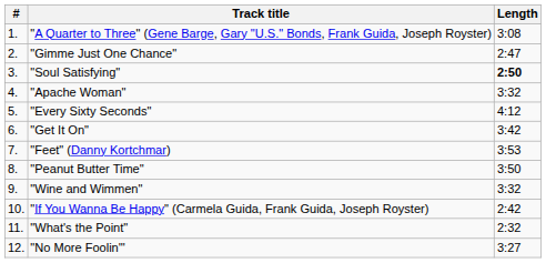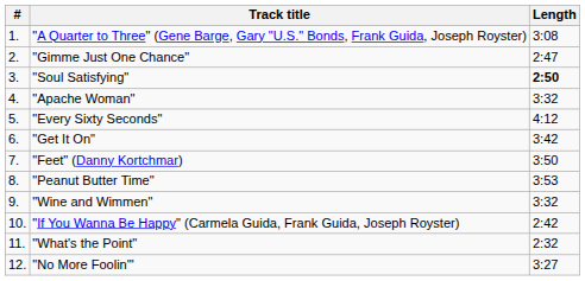 <table class="wikitable">
 <tr>
 <th align="center">#</th>
 <th align="center">Track title</th>
 <th align="center"><strong>Length</strong></th>
 </tr>
 <tr>
 <td>1.</td>
 <td>"<a href='#'>A Quarter to Three</a>" (<a href='#'>Gene Barge</a>, <a href='#'>Gary "U.S." Bonds</a>, <a href='#'>Frank Guida</a>, Joseph Royster)</td>
 <td>3:08</td>
 </tr>
 <tr>
 <td>2.</td>
 <td>"Gimme Just One Chance"</td>
 <td>2:47</td>
 </tr>
 <tr>
 <td>3.</td>
 <td>"Soul Satisfying"</td>
 <td><strong>2:50</strong></td>
 </tr>
 <tr>
 <td>4.</td>
 <td>"Apache Woman"</td>
 <td>3:32</td>
 </tr>
 <tr>
 <td>5.</td>
 <td>"Every Sixty Seconds"</td>
 <td>4:12</td>
 </tr>
 <tr>
 <td>6.</td>
 <td>"Get It On"</td>
 <td>3:42</td>
 </tr>
 <tr>
 <td>7.</td>
 <td>"Feet" (<a href='#'>Danny Kortchmar</a>)</td>
-<td>3:53</td>
+<td>3:50</td>
 </tr>
 <tr>
 <td>8.</td>
 <td>"Peanut Butter Time"</td>
-<td>3:50</td>
+<td>3:53</td>
 </tr>
 <tr>
 <td>9.</td>
 <td>"Wine and Wimmen"</td>
 <td>3:32</td>
 </tr>
 <tr>
 <td>10.</td>
 <td>"<a href='#'>If You Wanna Be Happy</a>" (Carmela Guida, Frank Guida, Joseph Royster)</td>
 <td>2:42</td>
 </tr>
 <tr>
 <td>11.</td>
 <td>"What's the Point"</td>
 <td>2:32</td>
 </tr>
 <tr>
 <td>12.</td>
 <td>"No More Foolin'"</td>
 <td>3:27</td>
 </tr>
 </table>
